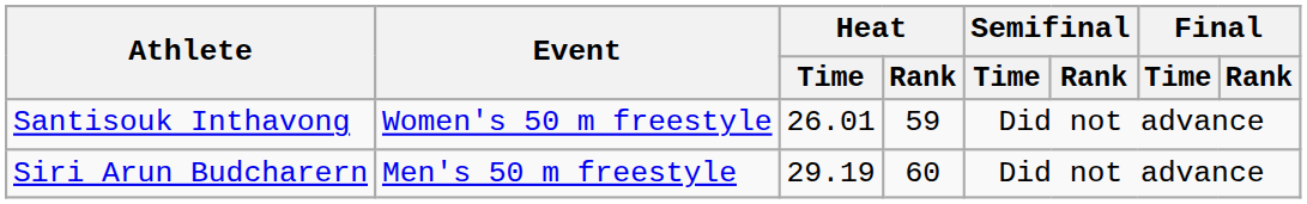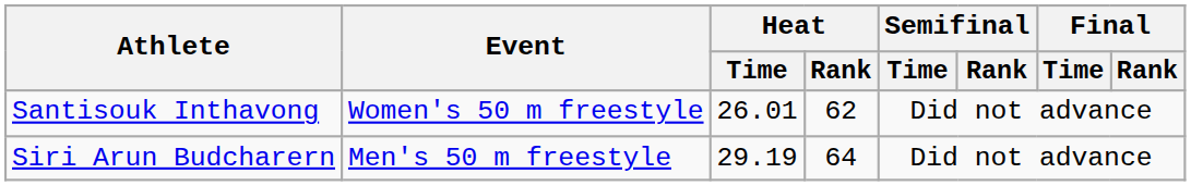 <table class=wikitable style="font-size:90%">
 <tr>
 <th rowspan="2">Athlete</th>
 <th rowspan="2">Event</th>
 <th colspan="2">Heat</th>
 <th colspan="2">Semifinal</th>
 <th colspan="2">Final</th>
 </tr>
 <tr style="font-size:95%">
 <th>Time</th>
 <th>Rank</th>
 <th>Time</th>
 <th>Rank</th>
 <th>Time</th>
 <th>Rank</th>
 </tr>
 <tr align=center>
 <td align=left><a href='#'>Santisouk Inthavong</a></td>
 <td align=left><a href='#'>Women's 50 m freestyle</a></td>
 <td>26.01</td>
-<td>59</td>
+<td>62</td>
 <td colspan="4">Did not advance</td>
 </tr>
 <tr align=center>
 <td align=left><a href='#'>Siri Arun Budcharern</a></td>
 <td align=left><a href='#'>Men's 50 m freestyle</a></td>
 <td>29.19</td>
-<td>60</td>
+<td>64</td>
 <td colspan="4">Did not advance</td>
 </tr>
 </table>
